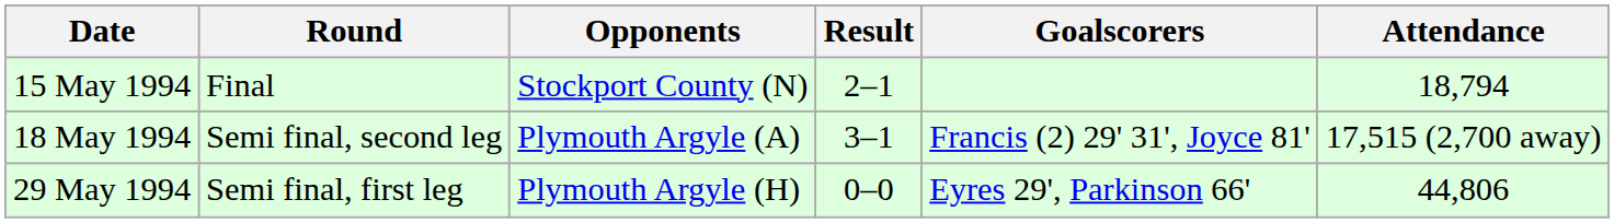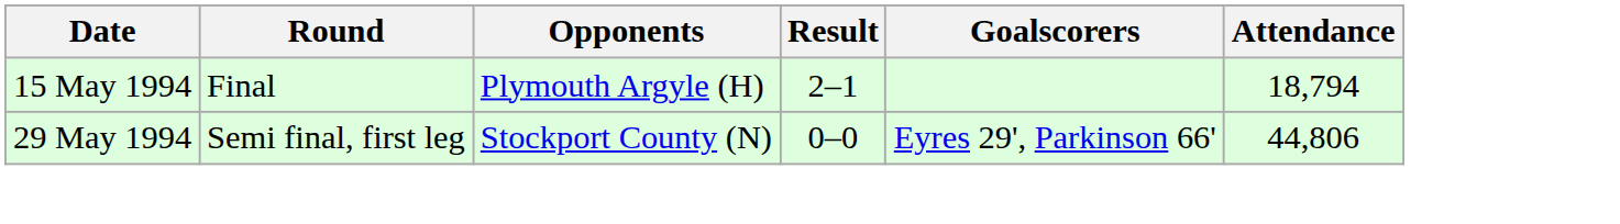 <table class="wikitable">
 <tr>
 <th>Date</th>
 <th>Round</th>
 <th>Opponents</th>
 <th>Result</th>
 <th>Goalscorers</th>
 <th>Attendance</th>
 </tr>
 <tr bgcolor="ddffdd">
 <td>15 May 1994</td>
 <td>Final</td>
-<td><a href='#'>Stockport County</a> (N)</td>
+<td><a href='#'>Plymouth Argyle</a> (H)</td>
 <td align="center">2–1</td>
 <td></td>
 <td align="center">18,794</td>
 </tr>
-<tr bgcolor="ddffdd">
-<td>18 May 1994</td>
-<td>Semi final, second leg</td>
-<td><a href='#'>Plymouth Argyle</a> (A)</td>
-<td align="center">3–1</td>
-<td><a href='#'>Francis</a> (2) 29' 31', <a href='#'>Joyce</a> 81'</td>
-<td align="center">17,515 (2,700 away)</td>
-</tr>
 <tr bgcolor="#ddffdd">
 <td>29 May 1994</td>
 <td>Semi final, first leg</td>
-<td><a href='#'>Plymouth Argyle</a> (H)</td>
+<td><a href='#'>Stockport County</a> (N)</td>
 <td align="center">0–0</td>
 <td><a href='#'>Eyres</a> 29', <a href='#'>Parkinson</a> 66'</td>
 <td align="center">44,806</td>
 </tr>
 </table>
